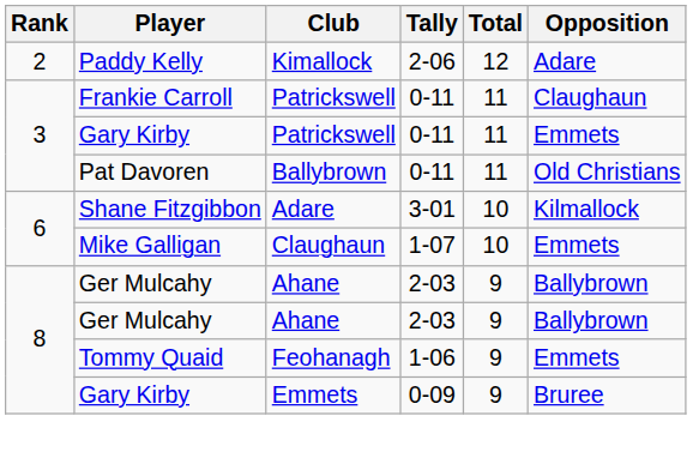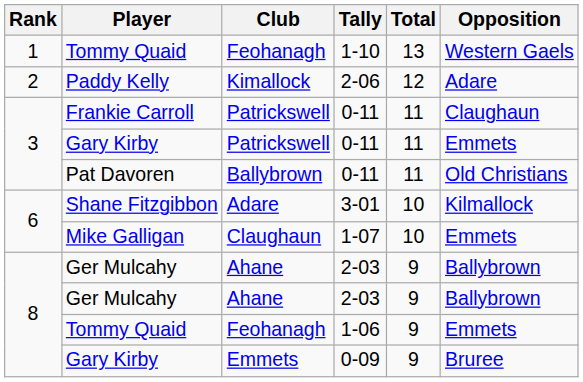 <table class="wikitable">
 <tr>
 <th>Rank</th>
 <th>Player</th>
 <th>Club</th>
 <th>Tally</th>
 <th>Total</th>
 <th>Opposition</th>
+</tr>
+<tr>
+<td rowspan="1" style="text-align:center;">1</td>
+<td><a href='#'>Tommy Quaid</a></td>
+<td><a href='#'>Feohanagh</a></td>
+<td align=center>1-10</td>
+<td align=center>13</td>
+<td><a href='#'>Western Gaels</a></td>
 </tr>
 <tr>
 <td rowspan="1" style="text-align:center;">2</td>
 <td><a href='#'>Paddy Kelly</a></td>
 <td><a href='#'>Kimallock</a></td>
 <td align=center>2-06</td>
 <td align=center>12</td>
 <td><a href='#'>Adare</a></td>
 </tr>
 <tr>
 <td rowspan="3" style="text-align:center;">3</td>
 <td><a href='#'>Frankie Carroll</a></td>
 <td><a href='#'>Patrickswell</a></td>
 <td align=center>0-11</td>
 <td align=center>11</td>
 <td><a href='#'>Claughaun</a></td>
 </tr>
 <tr>
 <td><a href='#'>Gary Kirby</a></td>
 <td><a href='#'>Patrickswell</a></td>
 <td align=center>0-11</td>
 <td align=center>11</td>
 <td><a href='#'>Emmets</a></td>
 </tr>
 <tr>
 <td>Pat Davoren</td>
 <td><a href='#'>Ballybrown</a></td>
 <td align=center>0-11</td>
 <td align=center>11</td>
 <td><a href='#'>Old Christians</a></td>
 </tr>
 <tr>
 <td rowspan="2" style="text-align:center;">6</td>
 <td><a href='#'>Shane Fitzgibbon</a></td>
 <td><a href='#'>Adare</a></td>
 <td align=center>3-01</td>
 <td align=center>10</td>
 <td><a href='#'>Kilmallock</a></td>
 </tr>
 <tr>
 <td><a href='#'>Mike Galligan</a></td>
 <td><a href='#'>Claughaun</a></td>
 <td align=center>1-07</td>
 <td align=center>10</td>
 <td><a href='#'>Emmets</a></td>
 </tr>
 <tr>
 <td rowspan="4" style="text-align:center;">8</td>
 <td>Ger Mulcahy</td>
 <td><a href='#'>Ahane</a></td>
 <td align=center>2-03</td>
 <td align=center>9</td>
 <td><a href='#'>Ballybrown</a></td>
 </tr>
 <tr>
 <td>Ger Mulcahy</td>
 <td><a href='#'>Ahane</a></td>
 <td align=center>2-03</td>
 <td align=center>9</td>
 <td><a href='#'>Ballybrown</a></td>
 </tr>
 <tr>
 <td><a href='#'>Tommy Quaid</a></td>
 <td><a href='#'>Feohanagh</a></td>
 <td align=center>1-06</td>
 <td align=center>9</td>
 <td><a href='#'>Emmets</a></td>
 </tr>
 <tr>
 <td><a href='#'>Gary Kirby</a></td>
 <td><a href='#'>Emmets</a></td>
 <td align=center>0-09</td>
 <td align=center>9</td>
 <td><a href='#'>Bruree</a></td>
 </tr>
 </table>
